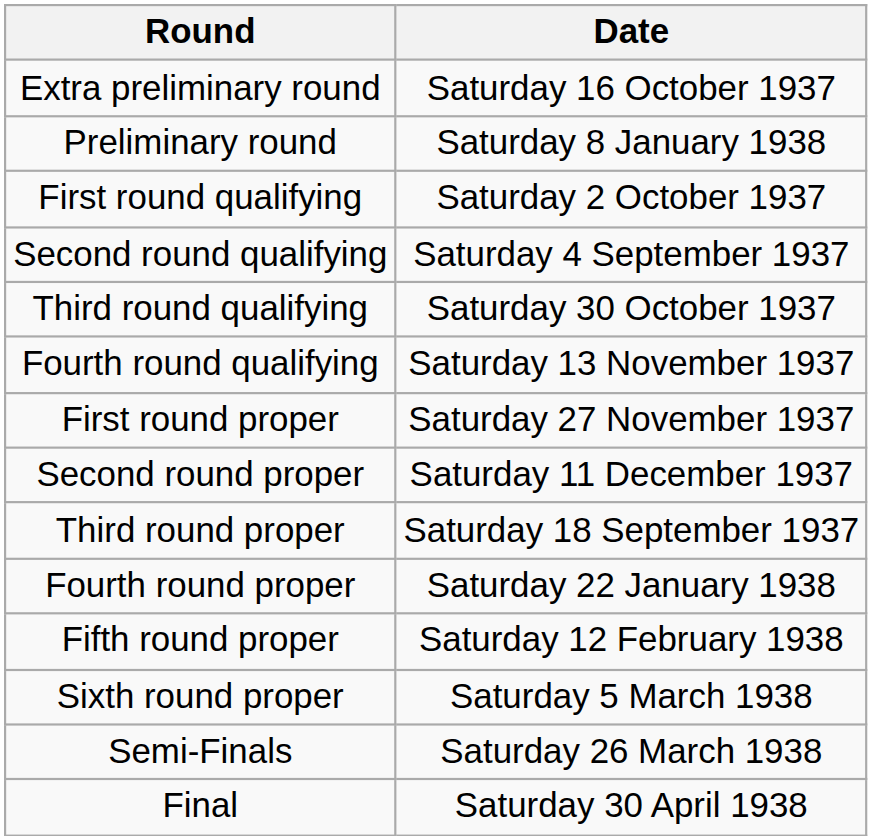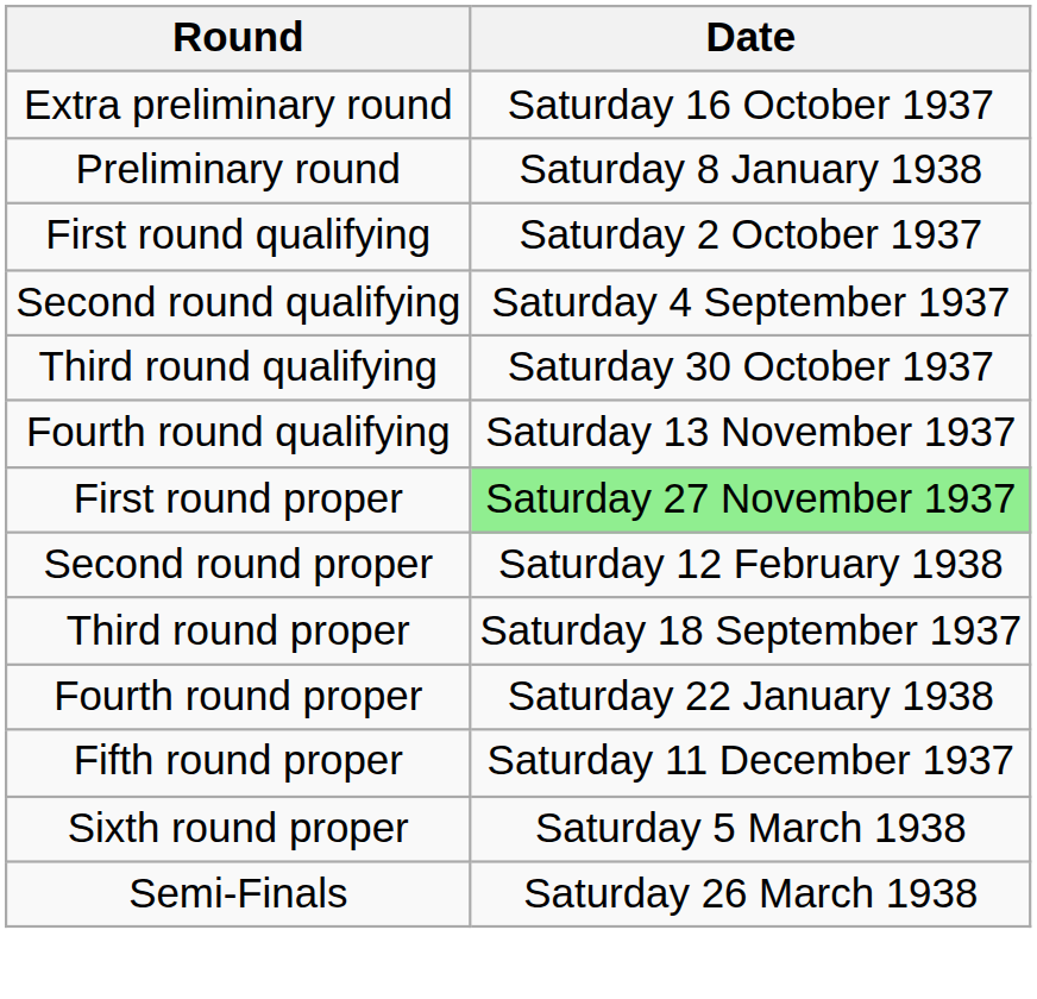 <table class="wikitable" style="text-align: center">
 <tr>
 <th>Round</th>
 <th>Date</th>
 </tr>
 <tr>
 <td>Extra preliminary round</td>
 <td>Saturday 16 October 1937</td>
 </tr>
 <tr>
 <td>Preliminary round</td>
 <td>Saturday 8 January 1938</td>
 </tr>
 <tr>
 <td>First round qualifying</td>
 <td>Saturday 2 October 1937</td>
 </tr>
 <tr>
 <td>Second round qualifying</td>
 <td>Saturday 4 September 1937</td>
 </tr>
 <tr>
 <td>Third round qualifying</td>
 <td>Saturday 30 October 1937</td>
 </tr>
 <tr>
 <td>Fourth round qualifying</td>
 <td>Saturday 13 November 1937</td>
 </tr>
 <tr>
 <td>First round proper</td>
-<td>Saturday 27 November 1937</td>
+<td style="background: lightgreen;">Saturday 27 November 1937</td>
 </tr>
 <tr>
 <td>Second round proper</td>
-<td>Saturday 11 December 1937</td>
+<td>Saturday 12 February 1938</td>
 </tr>
 <tr>
 <td>Third round proper</td>
 <td>Saturday 18 September 1937</td>
 </tr>
 <tr>
 <td>Fourth round proper</td>
 <td>Saturday 22 January 1938</td>
 </tr>
 <tr>
 <td>Fifth round proper</td>
-<td>Saturday 12 February 1938</td>
+<td>Saturday 11 December 1937</td>
 </tr>
 <tr>
 <td>Sixth round proper</td>
 <td>Saturday 5 March 1938</td>
 </tr>
 <tr>
 <td>Semi-Finals</td>
 <td>Saturday 26 March 1938</td>
 </tr>
-<tr>
-<td>Final</td>
-<td>Saturday 30 April 1938</td>
-</tr>
 </table>
